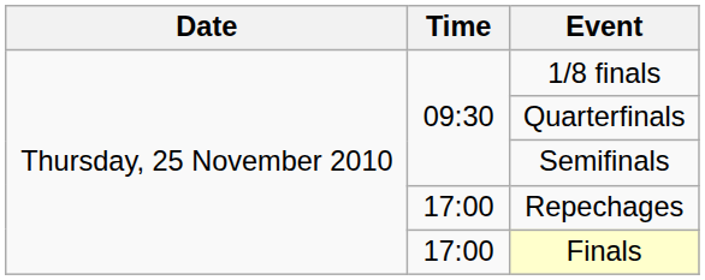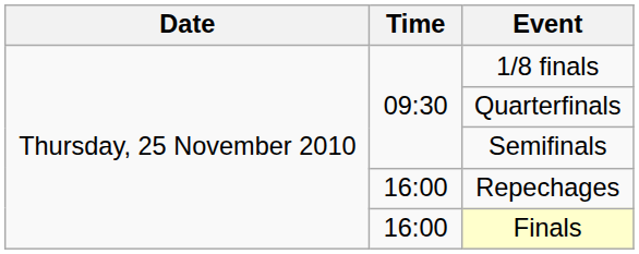 <table class = "wikitable" style="text-align:center;">
 <tr>
 <th width=220>Date</th>
 <th width=50>Time</th>
 <th width=100>Event</th>
 </tr>
 <tr>
 <td rowspan=5>Thursday, 25 November 2010</td>
 <td rowspan=3>09:30</td>
 <td>1/8 finals</td>
 </tr>
 <tr>
 <td>Quarterfinals</td>
 </tr>
 <tr>
 <td>Semifinals</td>
 </tr>
 <tr>
-<td>17:00</td>
+<td>16:00</td>
 <td>Repechages</td>
 </tr>
 <tr>
-<td>17:00</td>
+<td>16:00</td>
 <td bgcolor=ffffcc>Finals</td>
 </tr>
 </table>
